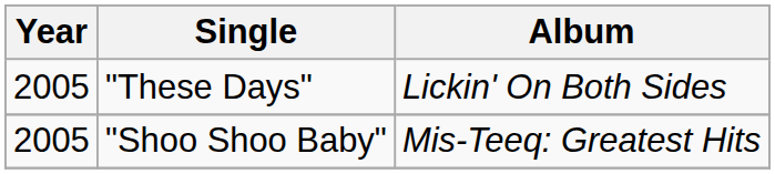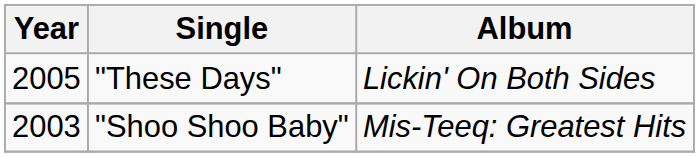 <table class="wikitable" style=text-align:left;>
 <tr>
 <th>Year</th>
 <th>Single</th>
 <th>Album</th>
 </tr>
 <tr>
 <td>2005</td>
 <td align="left">"These Days"</td>
 <td><em>Lickin' On Both Sides</em></td>
 </tr>
 <tr>
 </tr>
 <tr>
-<td>2005</td>
+<td>2003</td>
 <td align="left">"Shoo Shoo Baby"</td>
 <td><em>Mis-Teeq: Greatest Hits</em></td>
 </tr>
 <tr>
 </tr>
 </table>
